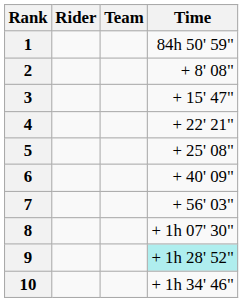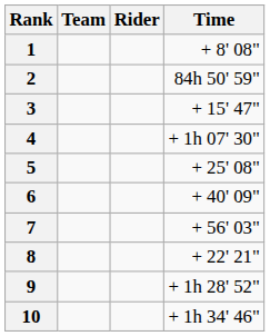 <table class="wikitable">
 <tr>
 <th scope="col">Rank</th>
+<th scope="col">Team</th>
 <th scope="col">Rider</th>
-<th scope="col">Team</th>
 <th scope="col">Time</th>
 </tr>
 <tr>
 <th scope="row">1</th>
+<td></td>
 <td> </td>
-<td></td>
-<td style="text-align:right;">84h 50' 59"</td>
+<td style="text-align:right;">+ 8' 08"</td>
 </tr>
 <tr>
 <th scope="row">2</th>
 <td></td>
 <td></td>
-<td style="text-align:right;">+ 8' 08"</td>
+<td style="text-align:right;">84h 50' 59"</td>
 </tr>
 <tr>
 <th scope="row">3</th>
 <td></td>
 <td></td>
 <td style="text-align:right;">+ 15' 47"</td>
 </tr>
 <tr>
 <th scope="row">4</th>
 <td></td>
 <td></td>
-<td style="text-align:right;">+ 22' 21"</td>
+<td style="text-align:right;">+ 1h 07' 30"</td>
 </tr>
 <tr>
 <th scope="row">5</th>
 <td></td>
 <td></td>
 <td style="text-align:right;">+ 25' 08"</td>
 </tr>
 <tr>
 <th scope="row">6</th>
 <td></td>
 <td></td>
 <td style="text-align:right;">+ 40' 09"</td>
 </tr>
 <tr>
 <th scope="row">7</th>
 <td></td>
 <td></td>
 <td style="text-align:right;">+ 56' 03"</td>
 </tr>
 <tr>
 <th scope="row">8</th>
 <td></td>
 <td></td>
-<td style="text-align:right;">+ 1h 07' 30"</td>
+<td style="text-align:right;">+ 22' 21"</td>
 </tr>
 <tr>
 <th scope="row">9</th>
 <td></td>
 <td></td>
-<td style="background: paleturquoise; text-align:right;">+ 1h 28' 52"</td>
+<td style="text-align:right;">+ 1h 28' 52"</td>
 </tr>
 <tr>
 <th scope="row">10</th>
 <td></td>
 <td></td>
 <td style="text-align:right;">+ 1h 34' 46"</td>
 </tr>
 </table>
